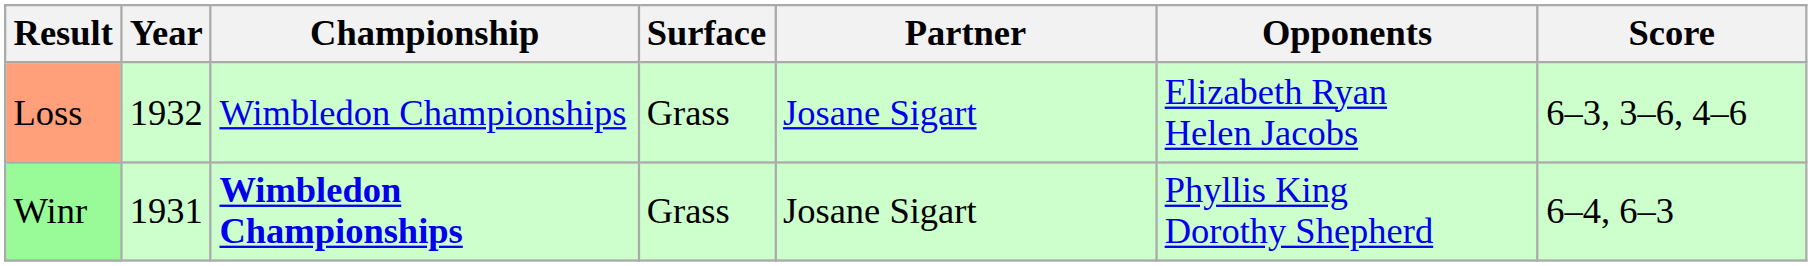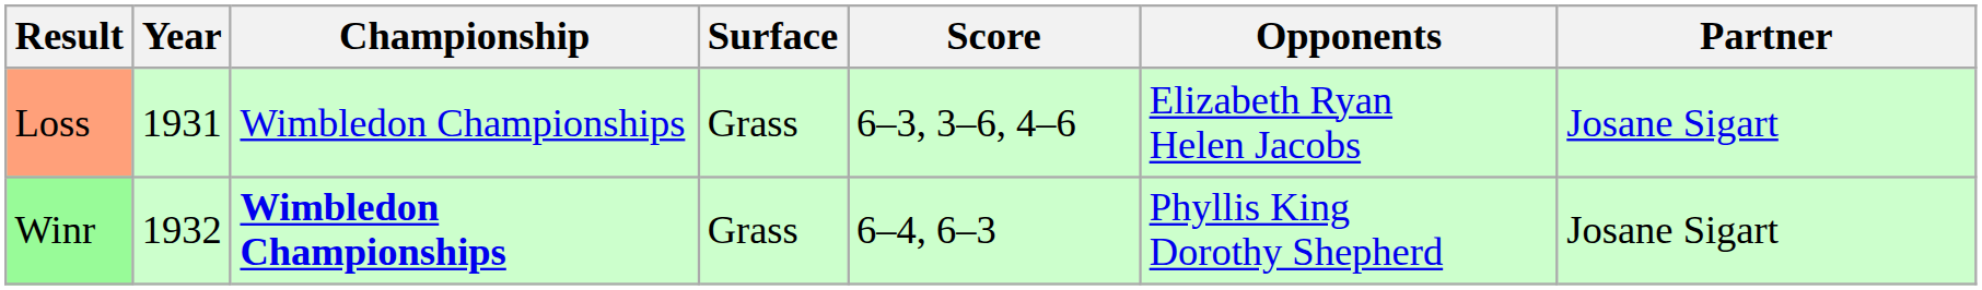 <table class="sortable wikitable">
 <tr>
 <th style="width:40px">Result</th>
 <th style="width:30px">Year</th>
 <th style="width:180px">Championship</th>
 <th style="width:50px">Surface</th>
+<th style="width:110px" class="unsortable">Score</th>
+<th style="width:160px">Opponents</th>
 <th style="width:160px">Partner</th>
-<th style="width:160px">Opponents</th>
-<th style="width:110px" class="unsortable">Score</th>
 </tr>
 <tr style="background:#cfc;">
 <td style="background:#ffa07a;">Loss</td>
-<td>1932</td>
+<td>1931</td>
 <td><a href='#'>Wimbledon Championships</a></td>
 <td>Grass</td>
+<td>6–3, 3–6, 4–6</td>
+<td> <a href='#'>Elizabeth Ryan</a> <br>  <a href='#'>Helen Jacobs</a></td>
 <td> <a href='#'>Josane Sigart</a></td>
-<td> <a href='#'>Elizabeth Ryan</a> <br>  <a href='#'>Helen Jacobs</a></td>
-<td>6–3, 3–6, 4–6</td>
 </tr>
 <tr style="background:#cfc;">
 <td style="background:#98fb98;">Winr</td>
-<td>1931</td>
+<td>1932</td>
 <td><strong><a href='#'>Wimbledon Championships</a></strong></td>
 <td>Grass</td>
+<td>6–4, 6–3</td>
+<td>  <a href='#'>Phyllis King</a> <br>   <a href='#'>Dorothy Shepherd</a></td>
 <td> Josane Sigart</td>
-<td>  <a href='#'>Phyllis King</a> <br>   <a href='#'>Dorothy Shepherd</a></td>
-<td>6–4, 6–3</td>
 </tr>
 </table>
